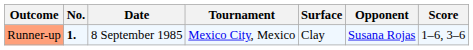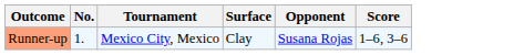 <table class="sortable wikitable" style="font-size:97%;">
 <tr>
 <th>Outcome</th>
 <th>No.</th>
-<th>Date</th>
 <th>Tournament</th>
 <th>Surface</th>
 <th>Opponent</th>
 <th>Score</th>
 </tr>
 <tr bgcolor="#f0f8ff">
 <td bgcolor=FFA07A>Runner-up</td>
-<td><strong>1.</strong></td>
-<td>8 September 1985</td>
+<td>1.</td>
 <td><a href='#'>Mexico City</a>, Mexico</td>
 <td>Clay</td>
 <td> <a href='#'>Susana Rojas</a></td>
 <td>1–6, 3–6</td>
 </tr>
 </table>
